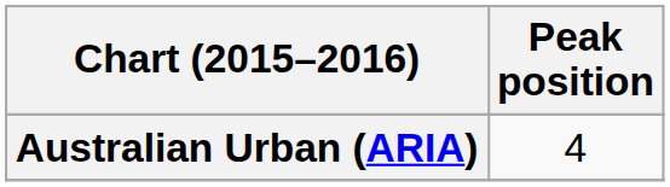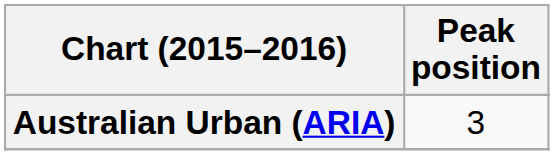 <table class="wikitable sortable plainrowheaders" style="text-align:center">
 <tr>
 <th>Chart (2015–2016)</th>
 <th>Peak<br>position</th>
 </tr>
 <tr>
 </tr>
 <tr>
 <th scope="row">Australian Urban (<a href='#'>ARIA</a>)</th>
-<td>4</td>
+<td>3</td>
 </tr>
 <tr>
 </tr>
 <tr>
 </tr>
 <tr>
 </tr>
 <tr>
 </tr>
 <tr>
 </tr>
 <tr>
 </tr>
 <tr>
 </tr>
 <tr>
 </tr>
 <tr>
 </tr>
 <tr>
 </tr>
 <tr>
 </tr>
 <tr>
 </tr>
 <tr>
 </tr>
 </table>
